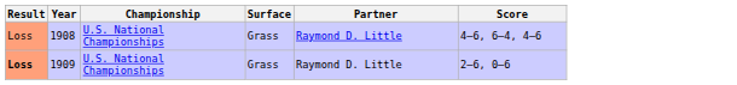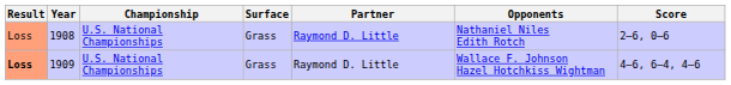 <table class="sortable wikitable">
 <tr>
 <th style="width:40px">Result</th>
 <th style="width:35px">Year</th>
 <th style="width:200px">Championship</th>
 <th style="width:50px">Surface</th>
 <th style="width:200px">Partner</th>
+<th style="width:200px">Opponents</th>
 <th style="width:130px" class="unsortable">Score</th>
 </tr>
 <tr style="background:#ccf;">
 <td style="background:#ffa07a;">Loss</td>
 <td>1908</td>
 <td><a href='#'>U.S. National Championships</a></td>
 <td>Grass</td>
 <td> <a href='#'>Raymond D. Little</a></td>
-<td>4–6, 6–4, 4–6</td>
+<td> <a href='#'>Nathaniel Niles</a><br> <a href='#'>Edith Rotch</a></td>
+<td>2–6, 0–6</td>
 </tr>
 <tr style="background:#ccf;">
 <td style="background:#ffa07a;"><strong>Loss</strong></td>
 <td>1909</td>
 <td><a href='#'>U.S. National Championships</a></td>
 <td>Grass</td>
 <td> Raymond D. Little</td>
-<td>2–6, 0–6</td>
+<td> <a href='#'>Wallace F. Johnson</a> <br>  <a href='#'>Hazel Hotchkiss Wightman</a></td>
+<td>4–6, 6–4, 4–6</td>
 </tr>
 </table>
